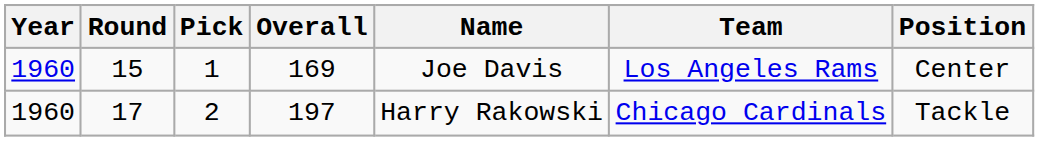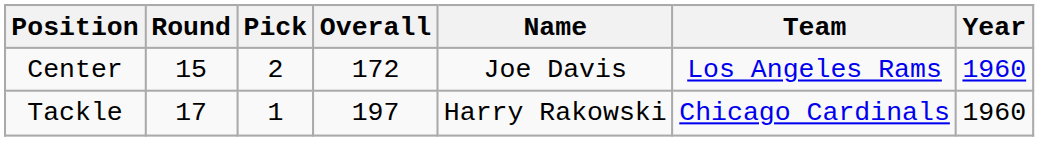 <table class="wikitable sortable" style="text-align:center;">
 <tr>
-<th>Year</th>
+<th>Position</th>
 <th>Round</th>
 <th>Pick</th>
 <th>Overall</th>
 <th>Name</th>
 <th>Team</th>
-<th>Position</th>
+<th>Year</th>
 </tr>
 <tr>
-<td><a href='#'>1960</a></td>
+<td>Center</td>
 <td>15</td>
-<td>1</td>
-<td>169</td>
+<td>2</td>
+<td>172</td>
 <td>Joe Davis</td>
 <td><a href='#'>Los Angeles Rams</a></td>
-<td>Center</td>
+<td><a href='#'>1960</a></td>
 </tr>
 <tr>
-<td>1960</td>
+<td>Tackle</td>
 <td>17</td>
-<td>2</td>
+<td>1</td>
 <td>197</td>
 <td>Harry Rakowski</td>
 <td><a href='#'>Chicago Cardinals</a> </td>
-<td>Tackle</td>
+<td>1960</td>
 </tr>
 </table>
